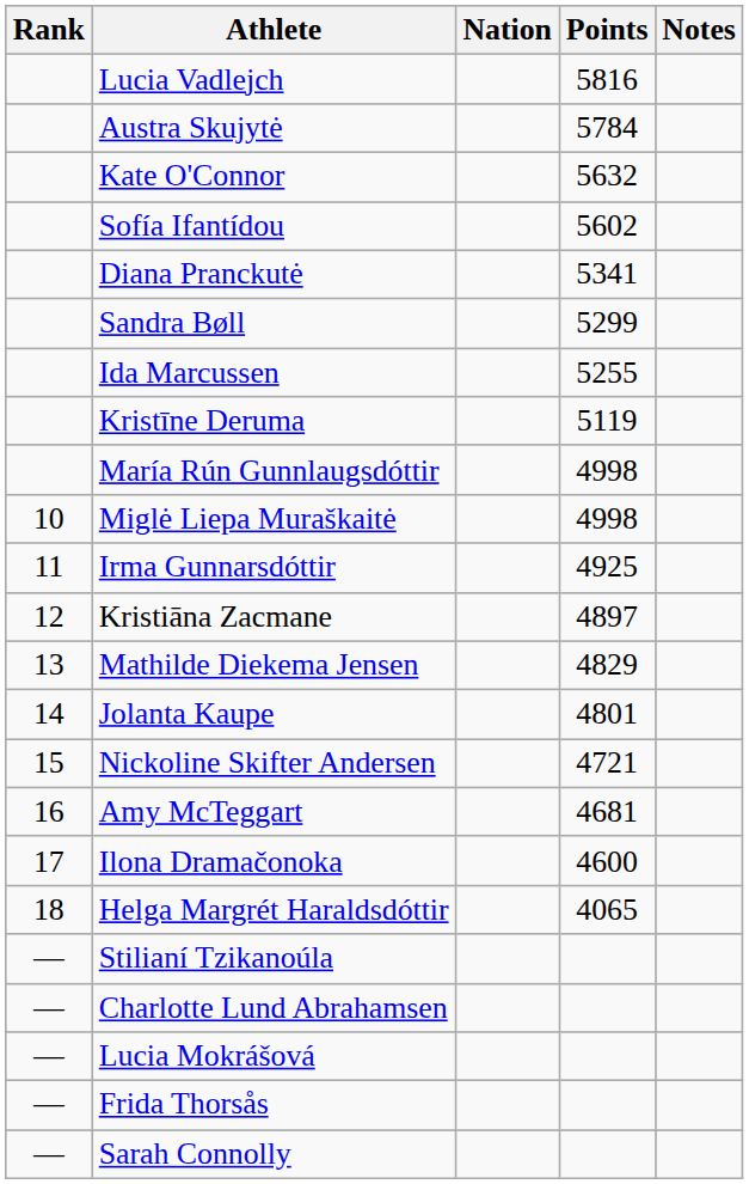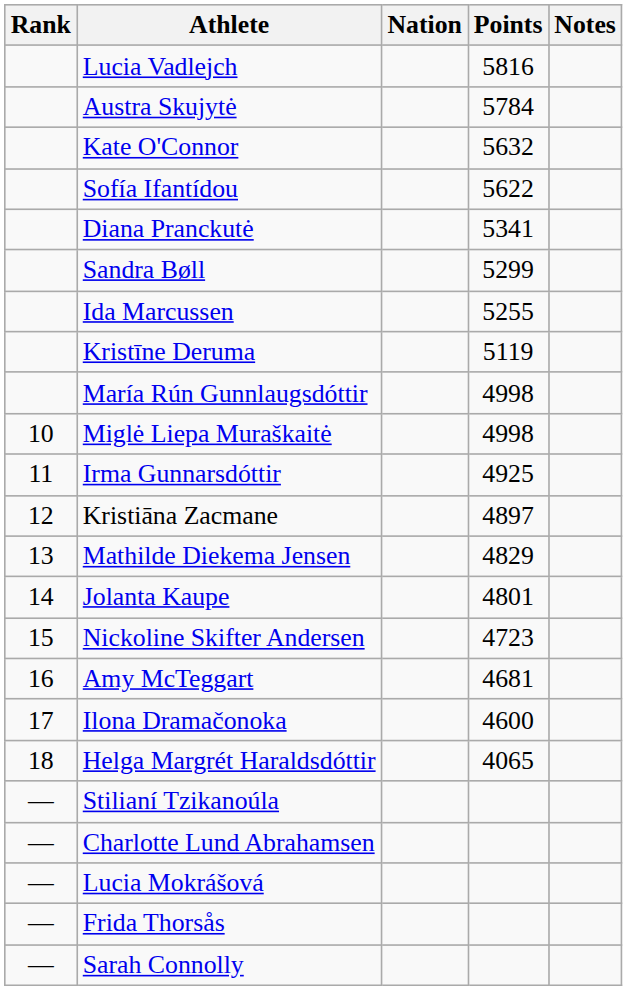 <table class="wikitable sortable" style="text-align:center">
 <tr>
 <th>Rank</th>
 <th>Athlete</th>
 <th>Nation</th>
 <th>Points</th>
 <th>Notes</th>
 </tr>
 <tr>
 <td></td>
 <td align=left><a href='#'>Lucia Vadlejch</a></td>
 <td align=left></td>
 <td>5816</td>
 <td></td>
 </tr>
 <tr>
 <td></td>
 <td align=left><a href='#'>Austra Skujytė</a></td>
 <td align=left></td>
 <td>5784</td>
 <td></td>
 </tr>
 <tr>
 <td></td>
 <td align=left><a href='#'>Kate O'Connor</a></td>
 <td align=left></td>
 <td>5632</td>
 <td></td>
 </tr>
 <tr>
 <td></td>
 <td align=left><a href='#'>Sofía Ifantídou</a></td>
 <td align=left></td>
-<td>5602</td>
+<td>5622</td>
 <td></td>
 </tr>
 <tr>
 <td></td>
 <td align=left><a href='#'>Diana Pranckutė</a></td>
 <td align=left></td>
 <td>5341</td>
 <td></td>
 </tr>
 <tr>
 <td></td>
 <td align=left><a href='#'>Sandra Bøll</a></td>
 <td align=left></td>
 <td>5299</td>
 <td></td>
 </tr>
 <tr>
 <td></td>
 <td align=left><a href='#'>Ida Marcussen</a></td>
 <td align=left></td>
 <td>5255</td>
 <td></td>
 </tr>
 <tr>
 <td></td>
 <td align=left><a href='#'>Kristīne Deruma</a></td>
 <td align=left></td>
 <td>5119</td>
 <td></td>
 </tr>
 <tr>
 <td></td>
 <td align=left><a href='#'>María Rún Gunnlaugsdóttir</a></td>
 <td align=left></td>
 <td>4998</td>
 <td></td>
 </tr>
 <tr>
 <td>10</td>
 <td align=left><a href='#'>Miglė Liepa Muraškaitė</a></td>
 <td align=left></td>
 <td>4998</td>
 <td></td>
 </tr>
 <tr>
 <td>11</td>
 <td align=left><a href='#'>Irma Gunnarsdóttir</a></td>
 <td align=left></td>
 <td>4925</td>
 <td></td>
 </tr>
 <tr>
 <td>12</td>
 <td align=left>Kristiāna Zacmane</td>
 <td align=left></td>
 <td>4897</td>
 <td></td>
 </tr>
 <tr>
 <td>13</td>
 <td align=left><a href='#'>Mathilde Diekema Jensen</a></td>
 <td align=left></td>
 <td>4829</td>
 <td></td>
 </tr>
 <tr>
 <td>14</td>
 <td align=left><a href='#'>Jolanta Kaupe</a></td>
 <td align=left></td>
 <td>4801</td>
 <td></td>
 </tr>
 <tr>
 <td>15</td>
 <td align=left><a href='#'>Nickoline Skifter Andersen</a></td>
 <td align=left></td>
-<td>4721</td>
+<td>4723</td>
 <td></td>
 </tr>
 <tr>
 <td>16</td>
 <td align=left><a href='#'>Amy McTeggart</a></td>
 <td align=left></td>
 <td>4681</td>
 <td></td>
 </tr>
 <tr>
 <td>17</td>
 <td align=left><a href='#'>Ilona Dramačonoka</a></td>
 <td align=left></td>
 <td>4600</td>
 <td></td>
 </tr>
 <tr>
 <td>18</td>
 <td align=left><a href='#'>Helga Margrét Haraldsdóttir</a></td>
 <td align=left></td>
 <td>4065</td>
 <td></td>
 </tr>
 <tr>
 <td>—</td>
 <td align=left><a href='#'>Stilianí Tzikanoúla</a></td>
 <td align=left></td>
 <td></td>
 <td></td>
 </tr>
 <tr>
 <td>—</td>
 <td align=left><a href='#'>Charlotte Lund Abrahamsen</a></td>
 <td align=left></td>
 <td></td>
 <td></td>
 </tr>
 <tr>
 <td>—</td>
 <td align=left><a href='#'>Lucia Mokrášová</a></td>
 <td align=left></td>
 <td></td>
 <td></td>
 </tr>
 <tr>
 <td>—</td>
 <td align=left><a href='#'>Frida Thorsås</a></td>
 <td align=left></td>
 <td></td>
 <td></td>
 </tr>
 <tr>
 <td>—</td>
 <td align=left><a href='#'>Sarah Connolly</a></td>
 <td align=left></td>
 <td></td>
 <td></td>
 </tr>
 </table>
